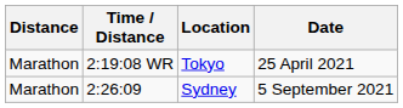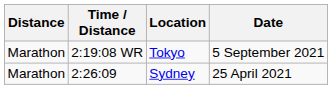 <table class="wikitable" border="1">
 <tr>
 <th>Distance</th>
 <th>Time / <br> Distance</th>
 <th>Location</th>
 <th>Date</th>
 </tr>
 <tr>
 <td>Marathon</td>
 <td>2:19:08 WR</td>
 <td><a href='#'>Tokyo</a></td>
-<td>25 April 2021</td>
+<td>5 September 2021</td>
 </tr>
 <tr>
 <td>Marathon</td>
 <td>2:26:09</td>
 <td><a href='#'>Sydney</a></td>
-<td>5 September 2021</td>
+<td>25 April 2021</td>
 </tr>
 </table>
